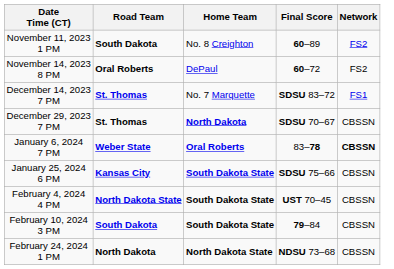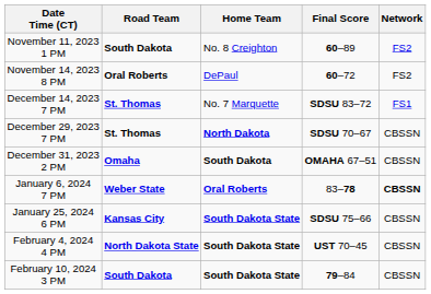 <table class="wikitable" border="1">
 <tr>
 <th>Date<br>Time (CT)</th>
 <th>Road Team</th>
 <th>Home Team</th>
 <th>Final Score</th>
 <th>Network</th>
 </tr>
 <tr>
 <td style="text-align:center;">November 11, 2023<br>1 PM</td>
 <td><strong>South Dakota</strong></td>
 <td>No. 8 <a href='#'>Creighton</a></td>
 <td style="text-align:center;"><strong>60</strong>–89</td>
 <td style="text-align:center;"><a href='#'>FS2</a></td>
 </tr>
 <tr>
 <td style="text-align:center;">November 14, 2023<br>8 PM</td>
 <td><strong>Oral Roberts</strong></td>
 <td><a href='#'>DePaul</a></td>
 <td style="text-align:center;"><strong>60</strong>–72</td>
 <td style="text-align:center;">FS2</td>
 </tr>
 <tr>
 <td style="text-align:center;">December 14, 2023<br>7 PM</td>
 <td><strong><a href='#'>St. Thomas</a></strong></td>
 <td>No. 7 <a href='#'>Marquette</a></td>
 <td style="text-align:center;"><strong>SDSU</strong> 83–72</td>
 <td style="text-align:center;"><a href='#'>FS1</a></td>
 </tr>
 <tr>
 <td style="text-align:center;">December 29, 2023<br>7 PM</td>
 <td><strong>St. Thomas</strong></td>
 <td><strong><a href='#'>North Dakota</a></strong></td>
 <td style="text-align:center;"><strong>SDSU</strong> 70–67</td>
 <td style="text-align:center;">CBSSN</td>
 </tr>
 <tr>
+<td style="text-align:center;">December 31, 2023<br>2 PM</td>
+<td><strong><a href='#'>Omaha</a></strong></td>
+<td><strong>South Dakota</strong></td>
+<td style="text-align:center;"><strong>OMAHA</strong> 67–51</td>
+<td style="text-align:center;">CBSSN</td>
+</tr>
+<tr>
 <td style="text-align:center;">January 6, 2024<br>7 PM</td>
 <td><strong><a href='#'>Weber State</a></strong></td>
 <td><strong><a href='#'>Oral Roberts</a></strong></td>
 <td style="text-align:center;">83–<strong>78</strong></td>
 <td style="text-align:center;"><strong>CBSSN</strong></td>
 </tr>
 <tr>
 <td style="text-align:center;">January 25, 2024<br>6 PM</td>
 <td><strong><a href='#'>Kansas City</a></strong></td>
 <td><strong><a href='#'>South Dakota State</a></strong></td>
 <td style="text-align:center;"><strong>SDSU</strong> 75–66</td>
 <td style="text-align:center;">CBSSN</td>
 </tr>
 <tr>
 <td style="text-align:center;">February 4, 2024<br>4 PM</td>
 <td><strong><a href='#'>North Dakota State</a></strong></td>
 <td><strong>South Dakota State</strong></td>
 <td style="text-align:center;"><strong>UST</strong> 70–45</td>
 <td style="text-align:center;">CBSSN</td>
 </tr>
 <tr>
 <td style="text-align:center;">February 10, 2024<br>3 PM</td>
 <td><strong><a href='#'>South Dakota</a></strong></td>
 <td><strong>South Dakota State</strong></td>
 <td style="text-align:center;"><strong>79</strong>–84</td>
 <td style="text-align:center;">CBSSN</td>
 </tr>
-<tr>
-<td style="text-align:center;">February 24, 2024<br>1 PM</td>
-<td><strong>North Dakota</strong></td>
-<td><strong>North Dakota State</strong></td>
-<td style="text-align:center;"><strong>NDSU</strong> 73–68</td>
-<td style="text-align:center;">CBSSN</td>
-</tr>
 </table>
